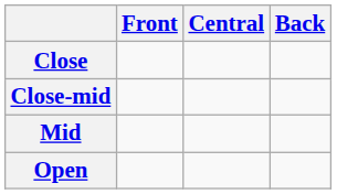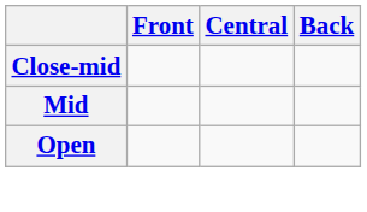 <table class="wikitable">
 <tr>
 <th></th>
 <th><a href='#'>Front</a></th>
 <th><a href='#'>Central</a></th>
 <th><a href='#'>Back</a></th>
-</tr>
-<tr>
-<th><a href='#'>Close</a></th>
-<td align=center></td>
-<td> </td>
-<td align=center></td>
 </tr>
 <tr>
 <th><a href='#'>Close-mid</a></th>
 <td align=center></td>
 <td align=center></td>
 <td align=center></td>
 </tr>
 <tr>
 <th><a href='#'>Mid</a></th>
 <td> </td>
 <td align=center></td>
 <td> </td>
 </tr>
 <tr>
 <th><a href='#'>Open</a></th>
 <td> </td>
 <td align=center></td>
 <td> </td>
 </tr>
 </table>
